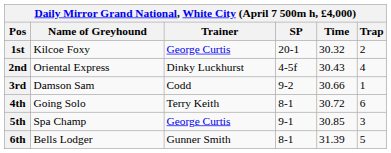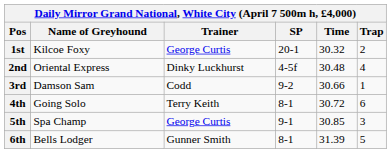 <table class="wikitable">
 <tr>
 <th colspan="6"><a href='#'>Daily Mirror Grand National</a>, <a href='#'>White City</a> (April 7 500m h, £4,000)</th>
 </tr>
 <tr>
 <th width=30>Pos</th>
 <th width=180>Name of Greyhound</th>
 <th width=150>Trainer</th>
 <th width=50>SP</th>
 <th width=50>Time</th>
 <th width=30>Trap</th>
 </tr>
 <tr>
 <th>1st</th>
 <td>Kilcoe Foxy</td>
 <td><a href='#'>George Curtis</a></td>
 <td>20-1</td>
 <td>30.32</td>
 <td>2</td>
 </tr>
 <tr>
 <th>2nd</th>
 <td>Oriental Express</td>
 <td>Dinky Luckhurst</td>
 <td>4-5f</td>
-<td>30.43</td>
+<td>30.48</td>
 <td>4</td>
 </tr>
 <tr>
 <th>3rd</th>
 <td>Damson Sam</td>
 <td>Codd</td>
 <td>9-2</td>
 <td>30.66</td>
 <td>1</td>
 </tr>
 <tr>
 <th>4th</th>
 <td>Going Solo</td>
 <td>Terry Keith</td>
 <td>8-1</td>
 <td>30.72</td>
 <td>6</td>
 </tr>
 <tr>
 <th>5th</th>
 <td>Spa Champ</td>
 <td><a href='#'>George Curtis</a></td>
 <td>9-1</td>
 <td>30.85</td>
 <td>3</td>
 </tr>
 <tr>
 <th>6th</th>
 <td>Bells Lodger</td>
 <td>Gunner Smith</td>
 <td>8-1</td>
 <td>31.39</td>
 <td>5</td>
 </tr>
 </table>
